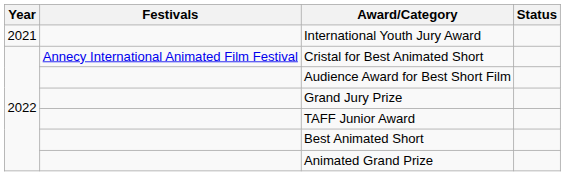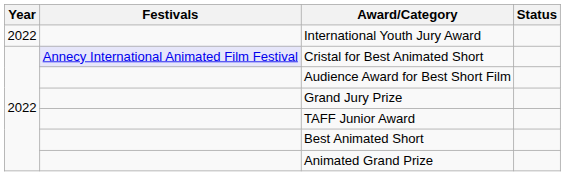 <table class="wikitable">
 <tr>
 <th>Year</th>
 <th>Festivals</th>
 <th>Award/Category</th>
 <th>Status</th>
 </tr>
 <tr>
-<td>2021</td>
+<td>2022</td>
 <td></td>
 <td>International Youth Jury Award</td>
 <td></td>
 </tr>
 <tr>
 <td rowspan="6">2022</td>
-<td><a href='#'>Annecy International Animated Film Festival</a></td>
+<td style="background: lavender;"><a href='#'>Annecy International Animated Film Festival</a></td>
 <td>Cristal for Best Animated Short</td>
 <td></td>
 </tr>
 <tr>
 <td></td>
 <td>Audience Award for Best Short Film</td>
 <td></td>
 </tr>
 <tr>
 <td></td>
 <td>Grand Jury Prize</td>
 <td></td>
 </tr>
 <tr>
 <td></td>
 <td>TAFF Junior Award</td>
 <td></td>
 </tr>
 <tr>
 <td></td>
 <td>Best Animated Short</td>
 <td></td>
 </tr>
 <tr>
 <td></td>
 <td>Animated Grand Prize</td>
 <td></td>
 </tr>
 </table>
